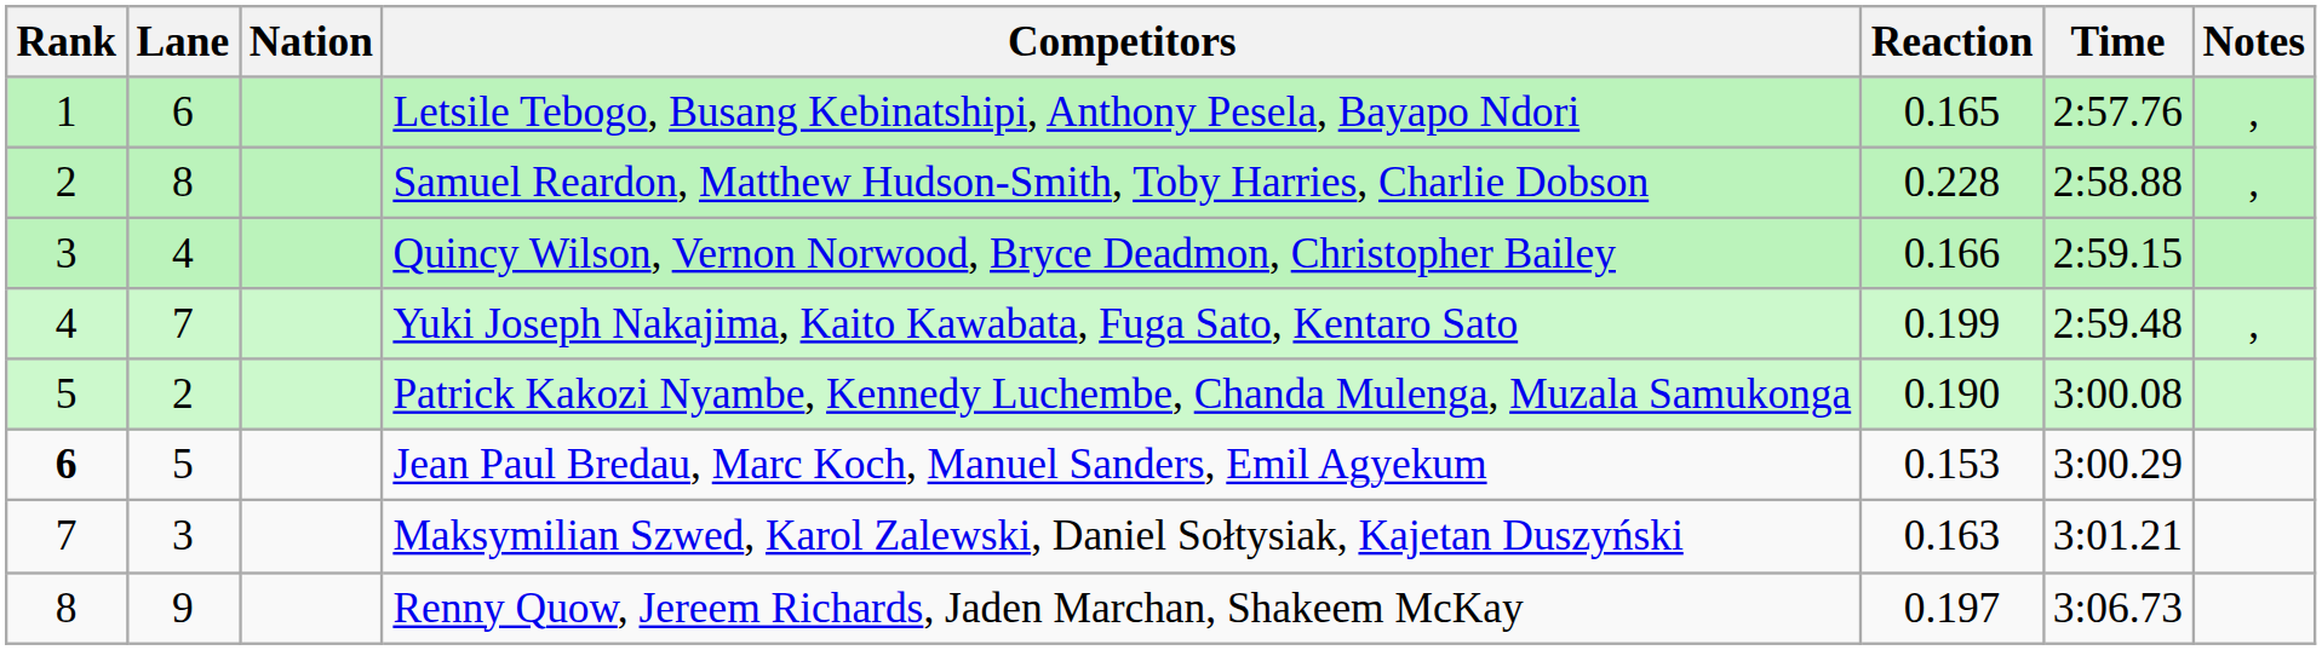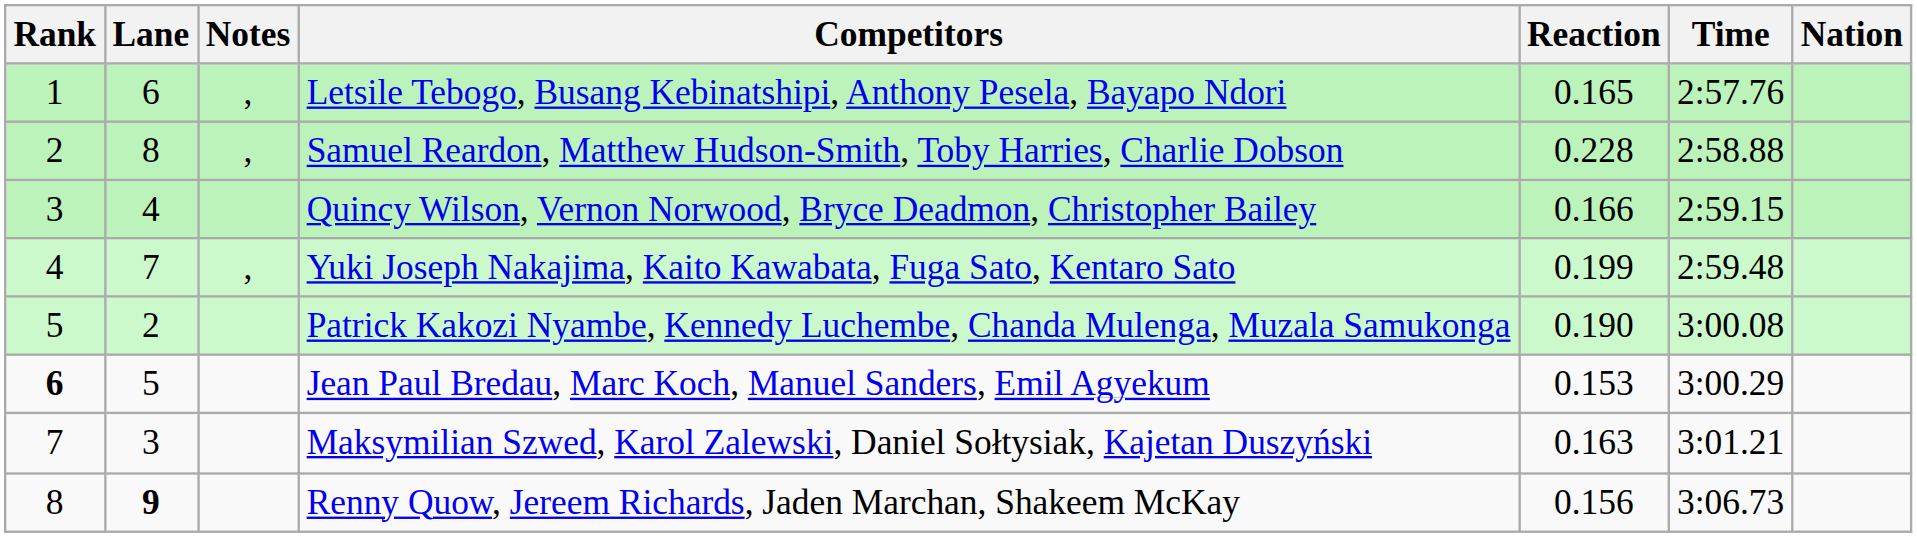 <table class="wikitable sortable" style="text-align:center; font-size:95%">
 <tr>
 <th>Rank</th>
 <th>Lane</th>
-<th>Nation</th>
+<th>Notes</th>
 <th>Competitors</th>
 <th>Reaction</th>
 <th>Time</th>
-<th>Notes</th>
+<th>Nation</th>
 </tr>
 <tr bgcolor=bbf3bb>
 <td>1</td>
 <td>6</td>
-<td align=left></td>
+<td>, </td>
 <td align=left><a href='#'>Letsile Tebogo</a>, <a href='#'>Busang Kebinatshipi</a>, <a href='#'>Anthony Pesela</a>, <a href='#'>Bayapo Ndori</a></td>
 <td>0.165</td>
 <td>2:57.76</td>
-<td>, </td>
+<td align=left></td>
 </tr>
 <tr bgcolor=bbf3bb>
 <td>2</td>
 <td>8</td>
-<td align=left></td>
+<td>, </td>
 <td align=left><a href='#'>Samuel Reardon</a>, <a href='#'>Matthew Hudson-Smith</a>, <a href='#'>Toby Harries</a>, <a href='#'>Charlie Dobson</a></td>
 <td>0.228</td>
 <td>2:58.88</td>
-<td>, </td>
+<td align=left></td>
 </tr>
 <tr bgcolor=bbf3bb>
 <td>3</td>
 <td>4</td>
-<td align=left></td>
+<td></td>
 <td align=left><a href='#'>Quincy Wilson</a>, <a href='#'>Vernon Norwood</a>, <a href='#'>Bryce Deadmon</a>, <a href='#'>Christopher Bailey</a></td>
 <td>0.166</td>
 <td>2:59.15</td>
-<td></td>
+<td align=left></td>
 </tr>
 <tr bgcolor=ccf9cc>
 <td>4</td>
 <td>7</td>
-<td align=left></td>
+<td>, </td>
 <td align=left><a href='#'>Yuki Joseph Nakajima</a>, <a href='#'>Kaito Kawabata</a>, <a href='#'>Fuga Sato</a>, <a href='#'>Kentaro Sato</a></td>
 <td>0.199</td>
 <td>2:59.48</td>
-<td>, </td>
+<td align=left></td>
 </tr>
 <tr bgcolor=ccf9cc>
 <td>5</td>
 <td>2</td>
-<td align=left></td>
+<td></td>
 <td align=left><a href='#'>Patrick Kakozi Nyambe</a>, <a href='#'>Kennedy Luchembe</a>, <a href='#'>Chanda Mulenga</a>, <a href='#'>Muzala Samukonga</a></td>
 <td>0.190</td>
 <td>3:00.08</td>
-<td></td>
+<td align=left></td>
 </tr>
 <tr>
 <td><strong>6</strong></td>
 <td>5</td>
-<td align=left></td>
+<td></td>
 <td align=left><a href='#'>Jean Paul Bredau</a>, <a href='#'>Marc Koch</a>, <a href='#'>Manuel Sanders</a>, <a href='#'>Emil Agyekum</a></td>
 <td>0.153</td>
 <td>3:00.29</td>
-<td></td>
+<td align=left></td>
 </tr>
 <tr>
 <td>7</td>
 <td>3</td>
-<td align=left></td>
+<td></td>
 <td align=left><a href='#'>Maksymilian Szwed</a>, <a href='#'>Karol Zalewski</a>, Daniel Sołtysiak, <a href='#'>Kajetan Duszyński</a></td>
 <td>0.163</td>
 <td>3:01.21</td>
-<td></td>
+<td align=left></td>
 </tr>
 <tr>
 <td>8</td>
-<td>9</td>
+<td><strong>9</strong></td>
+<td></td>
+<td align=left><a href='#'>Renny Quow</a>, <a href='#'>Jereem Richards</a>, Jaden Marchan, Shakeem McKay</td>
+<td>0.156</td>
+<td>3:06.73</td>
 <td align=left></td>
-<td align=left><a href='#'>Renny Quow</a>, <a href='#'>Jereem Richards</a>, Jaden Marchan, Shakeem McKay</td>
-<td>0.197</td>
-<td>3:06.73</td>
-<td></td>
 </tr>
 </table>
